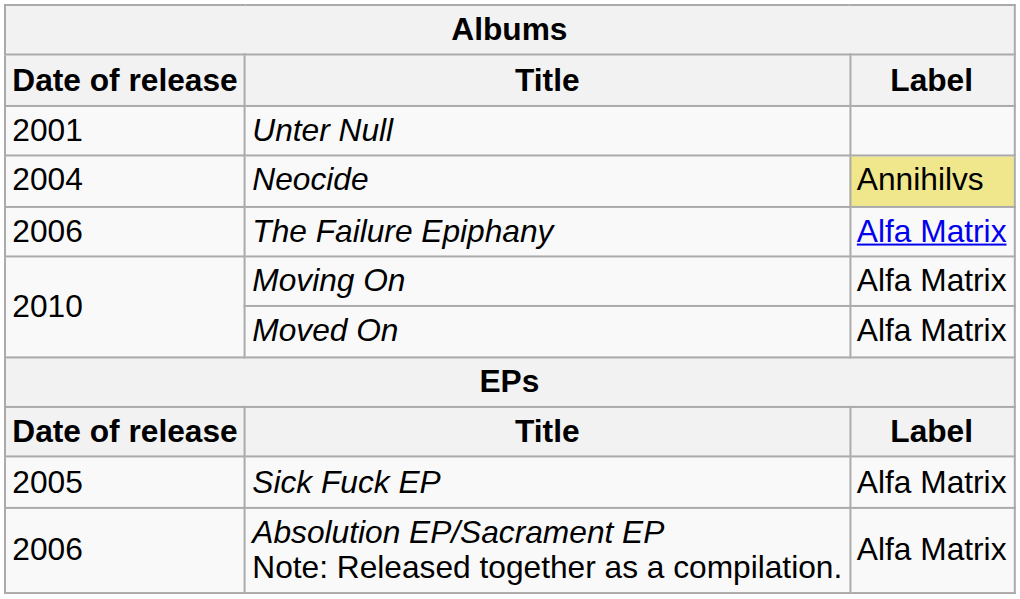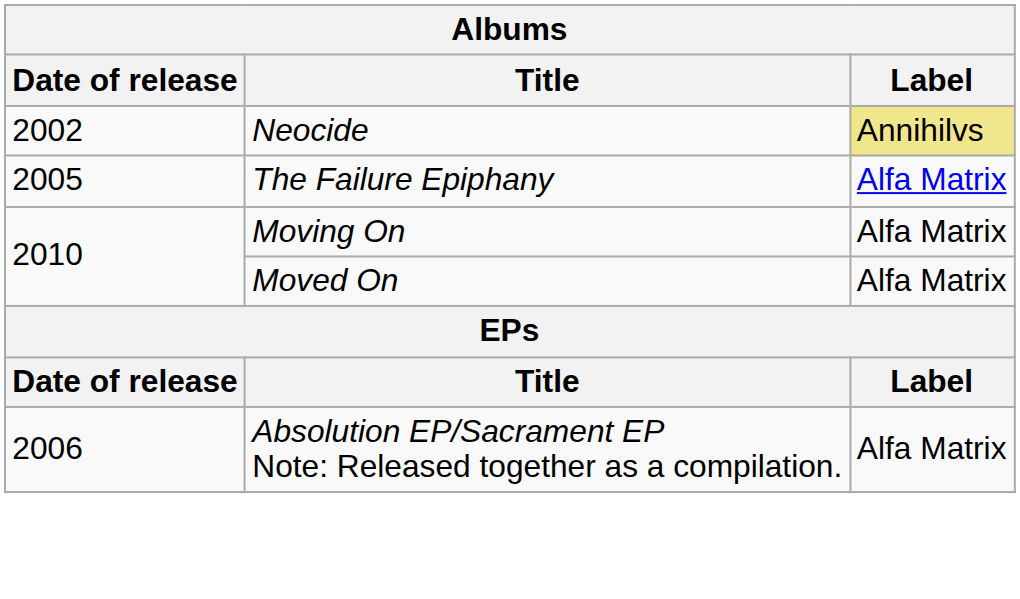 <table class="wikitable">
 <tr>
 <th colspan="3">Albums</th>
 </tr>
 <tr>
 <th>Date of release</th>
 <th>Title</th>
 <th>Label</th>
 </tr>
 <tr>
-<td>2001</td>
-<td><em>Unter Null</em></td>
-<td></td>
-</tr>
-<tr>
-<td>2004</td>
+<td>2002</td>
 <td><em>Neocide</em></td>
 <td style="background: khaki;">Annihilvs</td>
 </tr>
 <tr>
-<td>2006</td>
+<td>2005</td>
 <td><em>The Failure Epiphany</em></td>
 <td><a href='#'>Alfa Matrix</a></td>
 </tr>
 <tr>
 <td rowspan="2">2010</td>
 <td><em>Moving On</em></td>
 <td>Alfa Matrix</td>
 </tr>
 <tr>
 <td><em>Moved On</em></td>
 <td>Alfa Matrix</td>
 </tr>
 <tr>
 <th colspan="3">EPs</th>
 </tr>
 <tr>
 <th>Date of release</th>
 <th>Title</th>
 <th>Label</th>
 </tr>
 <tr>
-<td>2005</td>
-<td><em>Sick Fuck EP</em></td>
-<td>Alfa Matrix</td>
-</tr>
-<tr>
 <td>2006</td>
 <td><em>Absolution EP/Sacrament EP</em><br>Note: Released together as a compilation.</td>
 <td>Alfa Matrix</td>
 </tr>
 </table>
